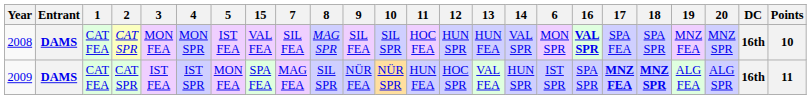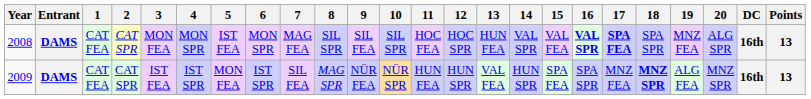 <table class="wikitable" style="text-align:center; font-size:85%">
 <tr>
 <th>Year</th>
 <th>Entrant</th>
 <th>1</th>
 <th>2</th>
 <th>3</th>
 <th>4</th>
 <th>5</th>
-<th>15</th>
+<th>6</th>
 <th>7</th>
 <th>8</th>
 <th>9</th>
 <th>10</th>
 <th>11</th>
 <th>12</th>
 <th>13</th>
 <th>14</th>
-<th>6</th>
+<th>15</th>
 <th>16</th>
 <th>17</th>
 <th>18</th>
 <th>19</th>
 <th>20</th>
 <th>DC</th>
 <th>Points</th>
 </tr>
 <tr>
 <td><a href='#'>2008</a></td>
 <th><a href='#'>DAMS</a></th>
 <td style="background:#DFFFDF;"><a href='#'>CAT<br>FEA</a><br></td>
 <td style="background:#FBFFBF;"><em><a href='#'>CAT<br>SPR</a></em><br></td>
 <td style="background:#EFCFFF;"><a href='#'>MON<br>FEA</a><br></td>
 <td style="background:#CFCFFF;"><a href='#'>MON<br>SPR</a><br></td>
 <td style="background:#EFCFFF;"><a href='#'>IST<br>FEA</a><br></td>
-<td style="background:#EFCFFF;"><a href='#'>VAL<br>FEA</a><br></td>
-<td style="background:#EFCFFF;"><a href='#'>SIL<br>FEA</a><br></td>
-<td style="background:#CFCFFF;"><em><a href='#'>MAG<br>SPR</a></em><br></td>
+<td style="background:#EFCFFF;"><a href='#'>MON<br>SPR</a><br></td>
+<td style="background:#EFCFFF;"><a href='#'>MAG<br>FEA</a><br></td>
+<td style="background:#CFCFFF;"><a href='#'>SIL<br>SPR</a><br></td>
 <td style="background:#EFCFFF;"><a href='#'>SIL<br>FEA</a><br></td>
 <td style="background:#CFCFFF;"><a href='#'>SIL<br>SPR</a><br></td>
 <td style="background:#EFCFFF;"><a href='#'>HOC<br>FEA</a><br></td>
-<td style="background:#CFCFFF;"><a href='#'>HUN<br>SPR</a><br></td>
+<td style="background:#CFCFFF;"><a href='#'>HOC<br>SPR</a><br></td>
 <td style="background:#CFCFFF;"><a href='#'>HUN<br>FEA</a><br></td>
 <td style="background:#CFCFFF;"><a href='#'>VAL<br>SPR</a><br></td>
-<td style="background:#EFCFFF;"><a href='#'>MON<br>SPR</a><br></td>
+<td style="background:#EFCFFF;"><a href='#'>VAL<br>FEA</a><br></td>
 <td style="background:#DFFFDF;"><strong><a href='#'>VAL<br>SPR</a><br></strong></td>
-<td style="background:#CFCFFF;"><a href='#'>SPA<br>FEA</a><br></td>
+<td style="background:#CFCFFF;"><strong><a href='#'>SPA<br>FEA</a><br></strong></td>
 <td style="background:#CFCFFF;"><a href='#'>SPA<br>SPR</a><br></td>
 <td style="background:#EFCFFF;"><a href='#'>MNZ<br>FEA</a><br></td>
-<td style="background:#CFCFFF;"><a href='#'>MNZ<br>SPR</a><br></td>
+<td style="background:#CFCFFF;"><a href='#'>ALG<br>SPR</a><br></td>
 <th>16th</th>
-<th>10</th>
+<th>13</th>
 </tr>
 <tr>
 <td><a href='#'>2009</a></td>
 <th><a href='#'>DAMS</a></th>
 <td style="background:#DFFFDF;"><a href='#'>CAT<br>FEA</a><br></td>
 <td style="background:#DFFFDF;"><a href='#'>CAT<br>SPR</a><br></td>
 <td style="background:#EFCFFF;"><a href='#'>IST<br>FEA</a><br></td>
 <td style="background:#CFCFFF;"><a href='#'>IST<br>SPR</a><br></td>
 <td style="background:#EFCFFF;"><a href='#'>MON<br>FEA</a><br></td>
-<td style="background:#DFFFDF;"><a href='#'>SPA<br>FEA</a><br></td>
-<td style="background:#EFCFFF;"><a href='#'>MAG<br>FEA</a><br></td>
-<td style="background:#CFCFFF;"><a href='#'>SIL<br>SPR</a><br></td>
+<td style="background:#CFCFFF;"><a href='#'>IST<br>SPR</a><br></td>
+<td style="background:#EFCFFF;"><a href='#'>SIL<br>FEA</a><br></td>
+<td style="background:#CFCFFF;"><em><a href='#'>MAG<br>SPR</a></em><br></td>
 <td style="background:#CFCFFF;"><a href='#'>NÜR<br>FEA</a><br></td>
 <td style="background:#FFDF9F;"><a href='#'>NÜR<br>SPR</a><br></td>
 <td style="background:#CFCFFF;"><a href='#'>HUN<br>FEA</a><br></td>
-<td style="background:#CFCFFF;"><a href='#'>HOC<br>SPR</a><br></td>
+<td style="background:#CFCFFF;"><a href='#'>HUN<br>SPR</a><br></td>
 <td style="background:#DFFFDF;"><a href='#'>VAL<br>FEA</a><br></td>
 <td style="background:#CFCFFF;"><a href='#'>HUN<br>SPR</a><br></td>
-<td style="background:#CFCFFF;"><a href='#'>IST<br>SPR</a><br></td>
+<td style="background:#DFFFDF;"><a href='#'>SPA<br>FEA</a><br></td>
 <td style="background:#CFCFFF;"><a href='#'>SPA<br>SPR</a><br></td>
-<td style="background:#CFCFFF;"><strong><a href='#'>MNZ<br>FEA</a><br></strong></td>
+<td style="background:#CFCFFF;"><a href='#'>MNZ<br>FEA</a><br></td>
 <td style="background:#CFCFFF;"><strong><a href='#'>MNZ<br>SPR</a><br></strong></td>
 <td style="background:#DFFFDF;"><a href='#'>ALG<br>FEA</a><br></td>
-<td style="background:#CFCFFF;"><a href='#'>ALG<br>SPR</a><br></td>
+<td style="background:#CFCFFF;"><a href='#'>MNZ<br>SPR</a><br></td>
 <th>16th</th>
-<th>11</th>
+<th>13</th>
 </tr>
 </table>
